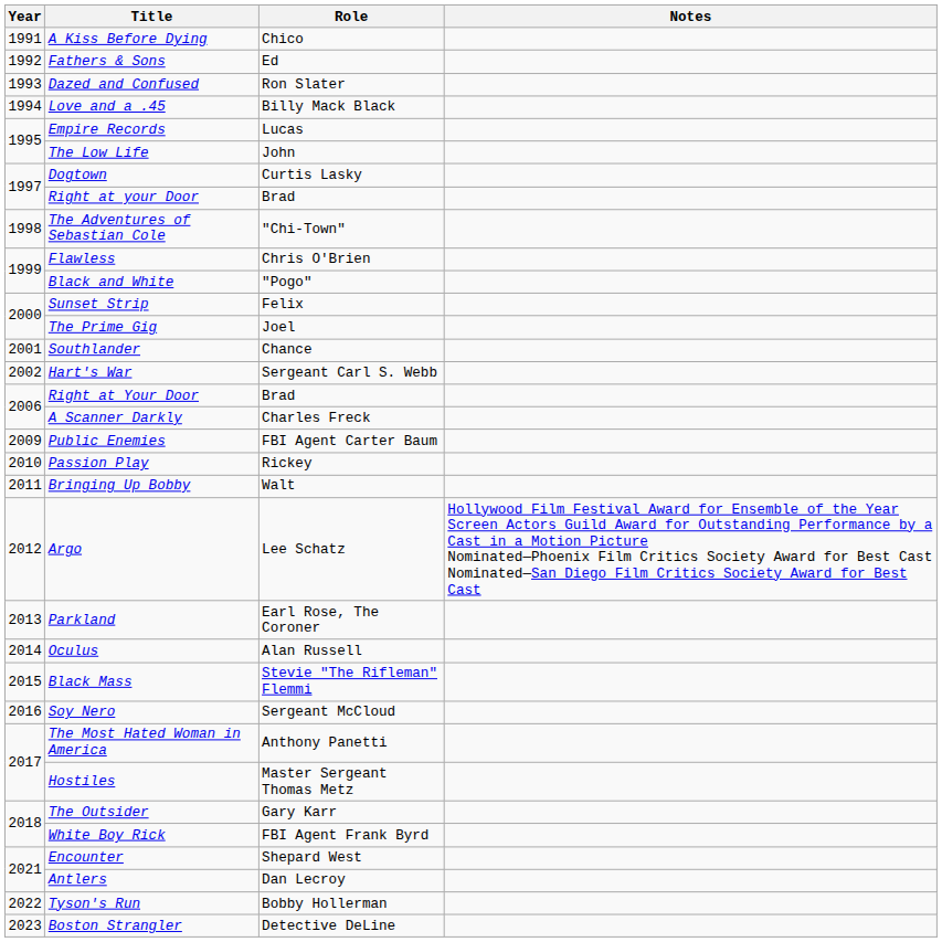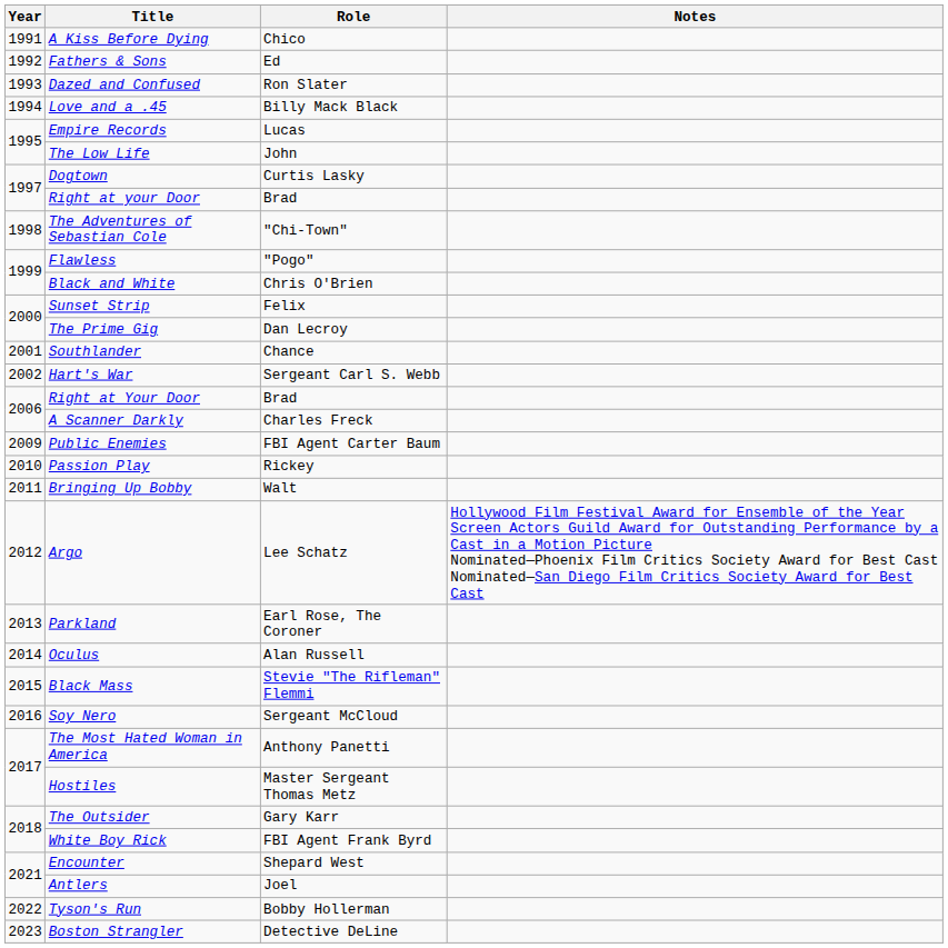 <table class="wikitable sortable">
 <tr>
 <th>Year</th>
 <th>Title</th>
 <th>Role</th>
 <th>Notes</th>
 </tr>
 <tr>
 <td>1991</td>
 <td><em><a href='#'>A Kiss Before Dying</a></em></td>
 <td>Chico</td>
 <td></td>
 </tr>
 <tr>
 <td>1992</td>
 <td><em><a href='#'>Fathers & Sons</a></em></td>
 <td>Ed</td>
 <td></td>
 </tr>
 <tr>
 <td>1993</td>
 <td><em><a href='#'>Dazed and Confused</a></em></td>
 <td>Ron Slater</td>
 <td></td>
 </tr>
 <tr>
 <td>1994</td>
 <td><em><a href='#'>Love and a .45</a></em></td>
 <td>Billy Mack Black</td>
 <td></td>
 </tr>
 <tr>
 <td rowspan="2">1995</td>
 <td><em><a href='#'>Empire Records</a></em></td>
 <td>Lucas</td>
 <td></td>
 </tr>
 <tr>
 <td><em><a href='#'>The Low Life</a></em></td>
 <td>John</td>
 <td></td>
 </tr>
 <tr>
 <td rowspan="2">1997</td>
 <td><em><a href='#'>Dogtown</a></em></td>
 <td>Curtis Lasky</td>
 <td></td>
 </tr>
 <tr>
 <td><em><a href='#'>Right at your Door</a></em></td>
 <td>Brad</td>
 <td></td>
 </tr>
 <tr>
 <td>1998</td>
 <td><em><a href='#'>The Adventures of Sebastian Cole</a></em></td>
 <td>"Chi-Town"</td>
 <td></td>
 </tr>
 <tr>
 <td rowspan="2">1999</td>
 <td><em><a href='#'>Flawless</a></em></td>
-<td>Chris O'Brien</td>
+<td>"Pogo"</td>
 <td></td>
 </tr>
 <tr>
 <td><em><a href='#'>Black and White</a></em></td>
-<td>"Pogo"</td>
+<td>Chris O'Brien</td>
 <td></td>
 </tr>
 <tr>
 <td rowspan="2">2000</td>
 <td><em><a href='#'>Sunset Strip</a></em></td>
 <td>Felix</td>
 <td></td>
 </tr>
 <tr>
 <td><em><a href='#'>The Prime Gig</a></em></td>
-<td>Joel</td>
+<td>Dan Lecroy</td>
 <td></td>
 </tr>
 <tr>
 <td>2001</td>
 <td><em><a href='#'>Southlander</a></em></td>
 <td>Chance</td>
 <td></td>
 </tr>
 <tr>
 <td>2002</td>
 <td><em><a href='#'>Hart's War</a></em></td>
 <td>Sergeant Carl S. Webb</td>
 <td></td>
 </tr>
 <tr>
 <td rowspan="2">2006</td>
 <td><em><a href='#'>Right at Your Door</a></em></td>
 <td>Brad</td>
 <td></td>
 </tr>
 <tr>
 <td><em><a href='#'>A Scanner Darkly</a></em></td>
 <td>Charles Freck</td>
 <td></td>
 </tr>
 <tr>
 <td>2009</td>
 <td><em><a href='#'>Public Enemies</a></em></td>
 <td>FBI Agent Carter Baum</td>
 <td></td>
 </tr>
 <tr>
 <td>2010</td>
 <td><em><a href='#'>Passion Play</a></em></td>
 <td>Rickey</td>
 <td></td>
 </tr>
 <tr>
 <td>2011</td>
 <td><em><a href='#'>Bringing Up Bobby</a></em></td>
 <td>Walt</td>
 <td></td>
 </tr>
 <tr>
 <td>2012</td>
 <td><em><a href='#'>Argo</a></em></td>
 <td>Lee Schatz</td>
 <td><a href='#'>Hollywood Film Festival Award for Ensemble of the Year</a><br><a href='#'>Screen Actors Guild Award for Outstanding Performance by a Cast in a Motion Picture</a><br>Nominated—Phoenix Film Critics Society Award for Best Cast<br>Nominated—<a href='#'>San Diego Film Critics Society Award for Best Cast</a></td>
 </tr>
 <tr>
 <td>2013</td>
 <td><em><a href='#'>Parkland</a></em></td>
 <td>Earl Rose, The Coroner</td>
 <td></td>
 </tr>
 <tr>
 <td>2014</td>
 <td><em><a href='#'>Oculus</a></em></td>
 <td>Alan Russell</td>
 <td></td>
 </tr>
 <tr>
 <td>2015</td>
 <td><em><a href='#'>Black Mass</a></em></td>
 <td><a href='#'>Stevie "The Rifleman" Flemmi</a></td>
 <td></td>
 </tr>
 <tr>
 <td>2016</td>
 <td><em><a href='#'>Soy Nero</a></em></td>
 <td>Sergeant McCloud</td>
 <td></td>
 </tr>
 <tr>
 <td rowspan="2">2017</td>
 <td><em><a href='#'>The Most Hated Woman in America</a></em></td>
 <td>Anthony Panetti</td>
 <td></td>
 </tr>
 <tr>
 <td><em><a href='#'>Hostiles</a></em></td>
 <td>Master Sergeant Thomas Metz</td>
 <td></td>
 </tr>
 <tr>
 <td rowspan="2">2018</td>
 <td><em><a href='#'>The Outsider</a></em></td>
 <td>Gary Karr</td>
 <td></td>
 </tr>
 <tr>
 <td><em><a href='#'>White Boy Rick</a></em></td>
 <td>FBI Agent Frank Byrd</td>
 <td></td>
 </tr>
 <tr>
 <td rowspan="2">2021</td>
 <td><em><a href='#'>Encounter</a></em></td>
 <td>Shepard West</td>
 <td></td>
 </tr>
 <tr>
 <td><em><a href='#'>Antlers</a></em></td>
-<td>Dan Lecroy</td>
+<td>Joel</td>
 <td></td>
 </tr>
 <tr>
 <td>2022</td>
 <td><em><a href='#'>Tyson's Run</a></em></td>
 <td>Bobby Hollerman</td>
 <td></td>
 </tr>
 <tr>
 <td>2023</td>
 <td><a href='#'><em>Boston Strangler</em></a></td>
 <td>Detective DeLine</td>
 <td></td>
 </tr>
 </table>
